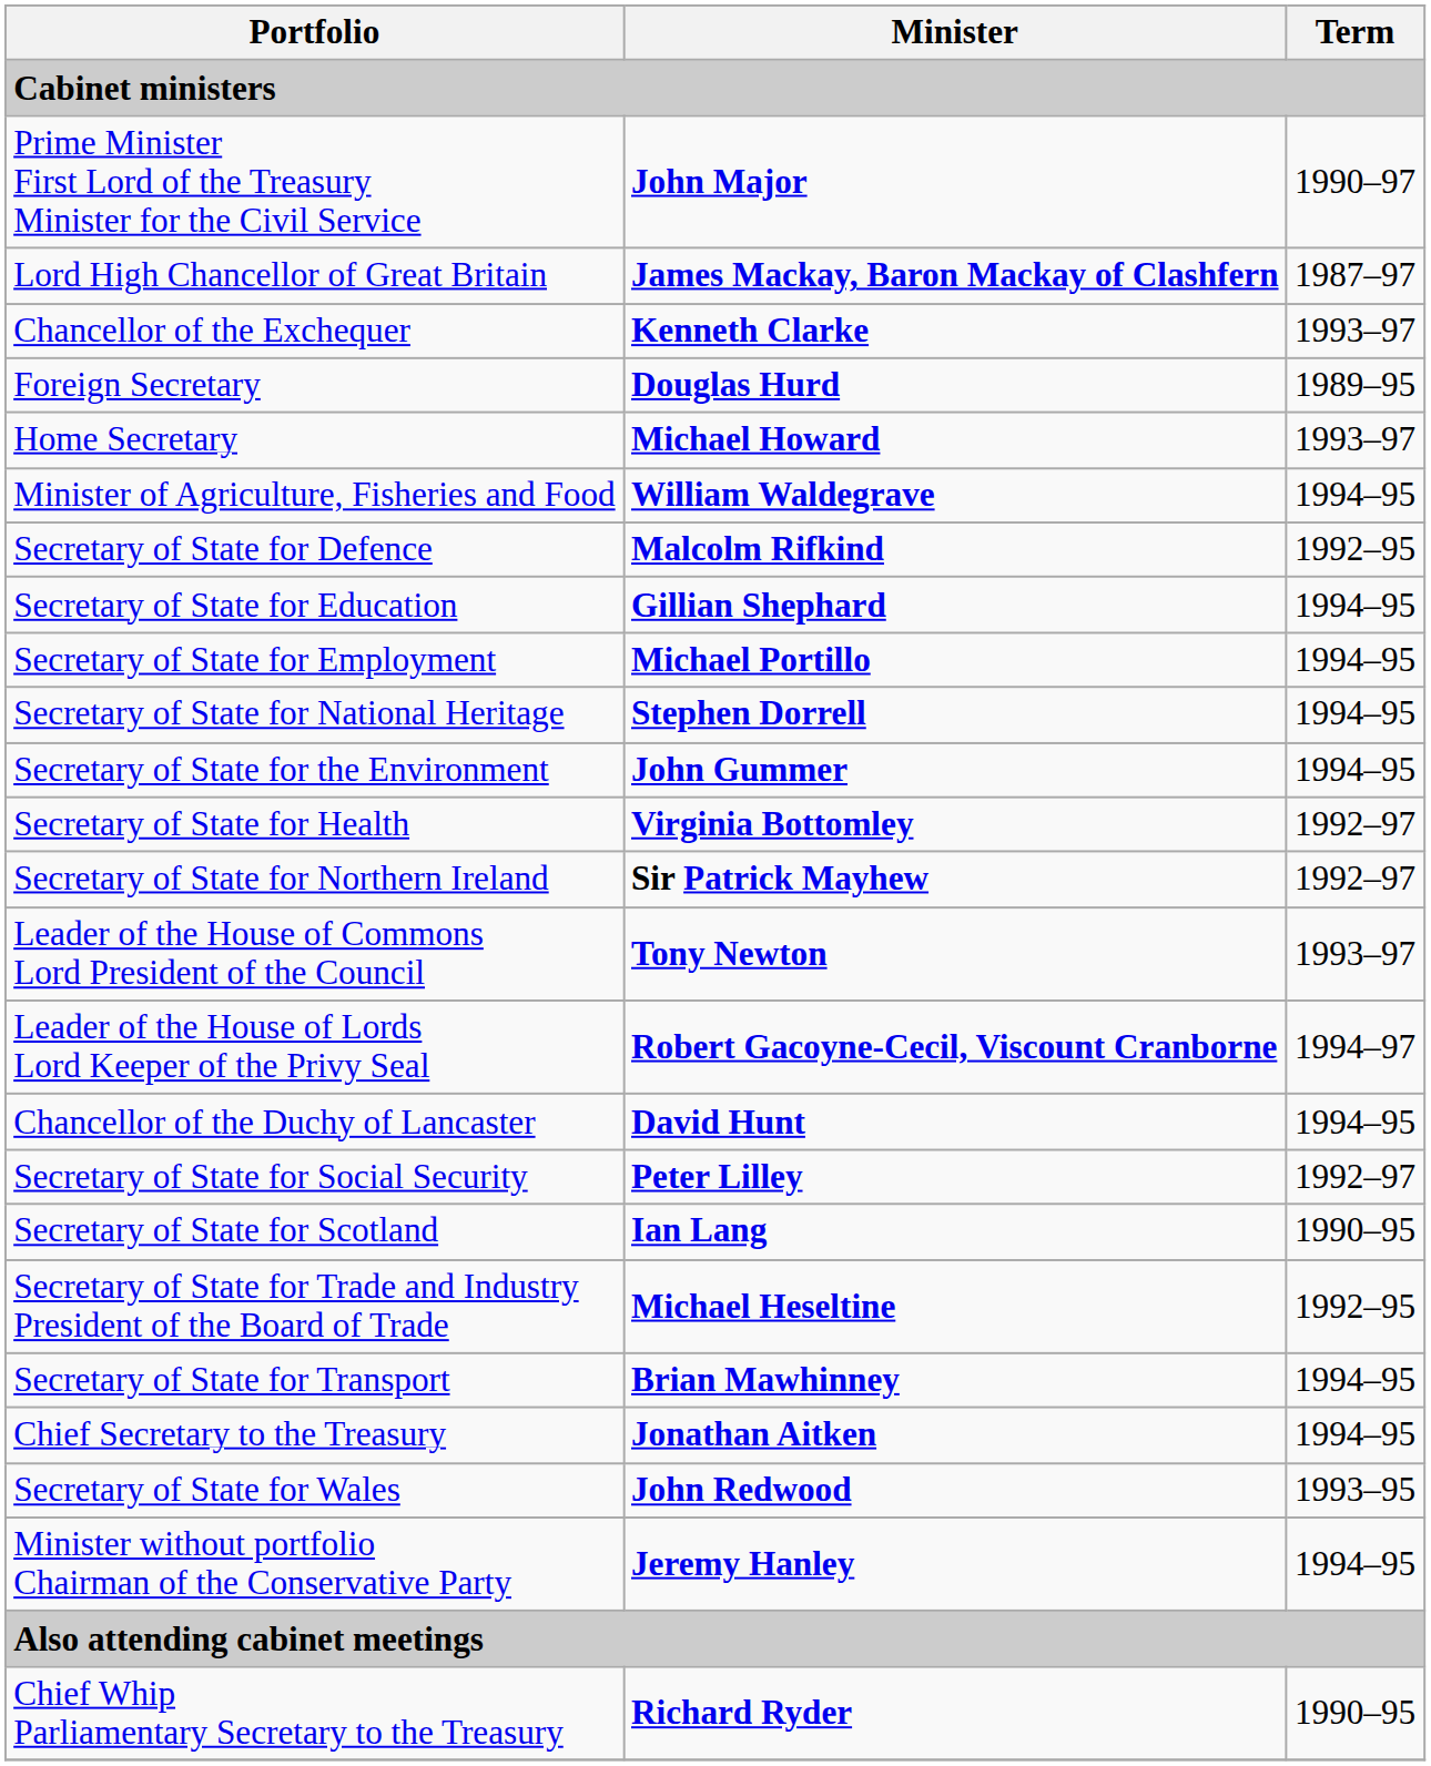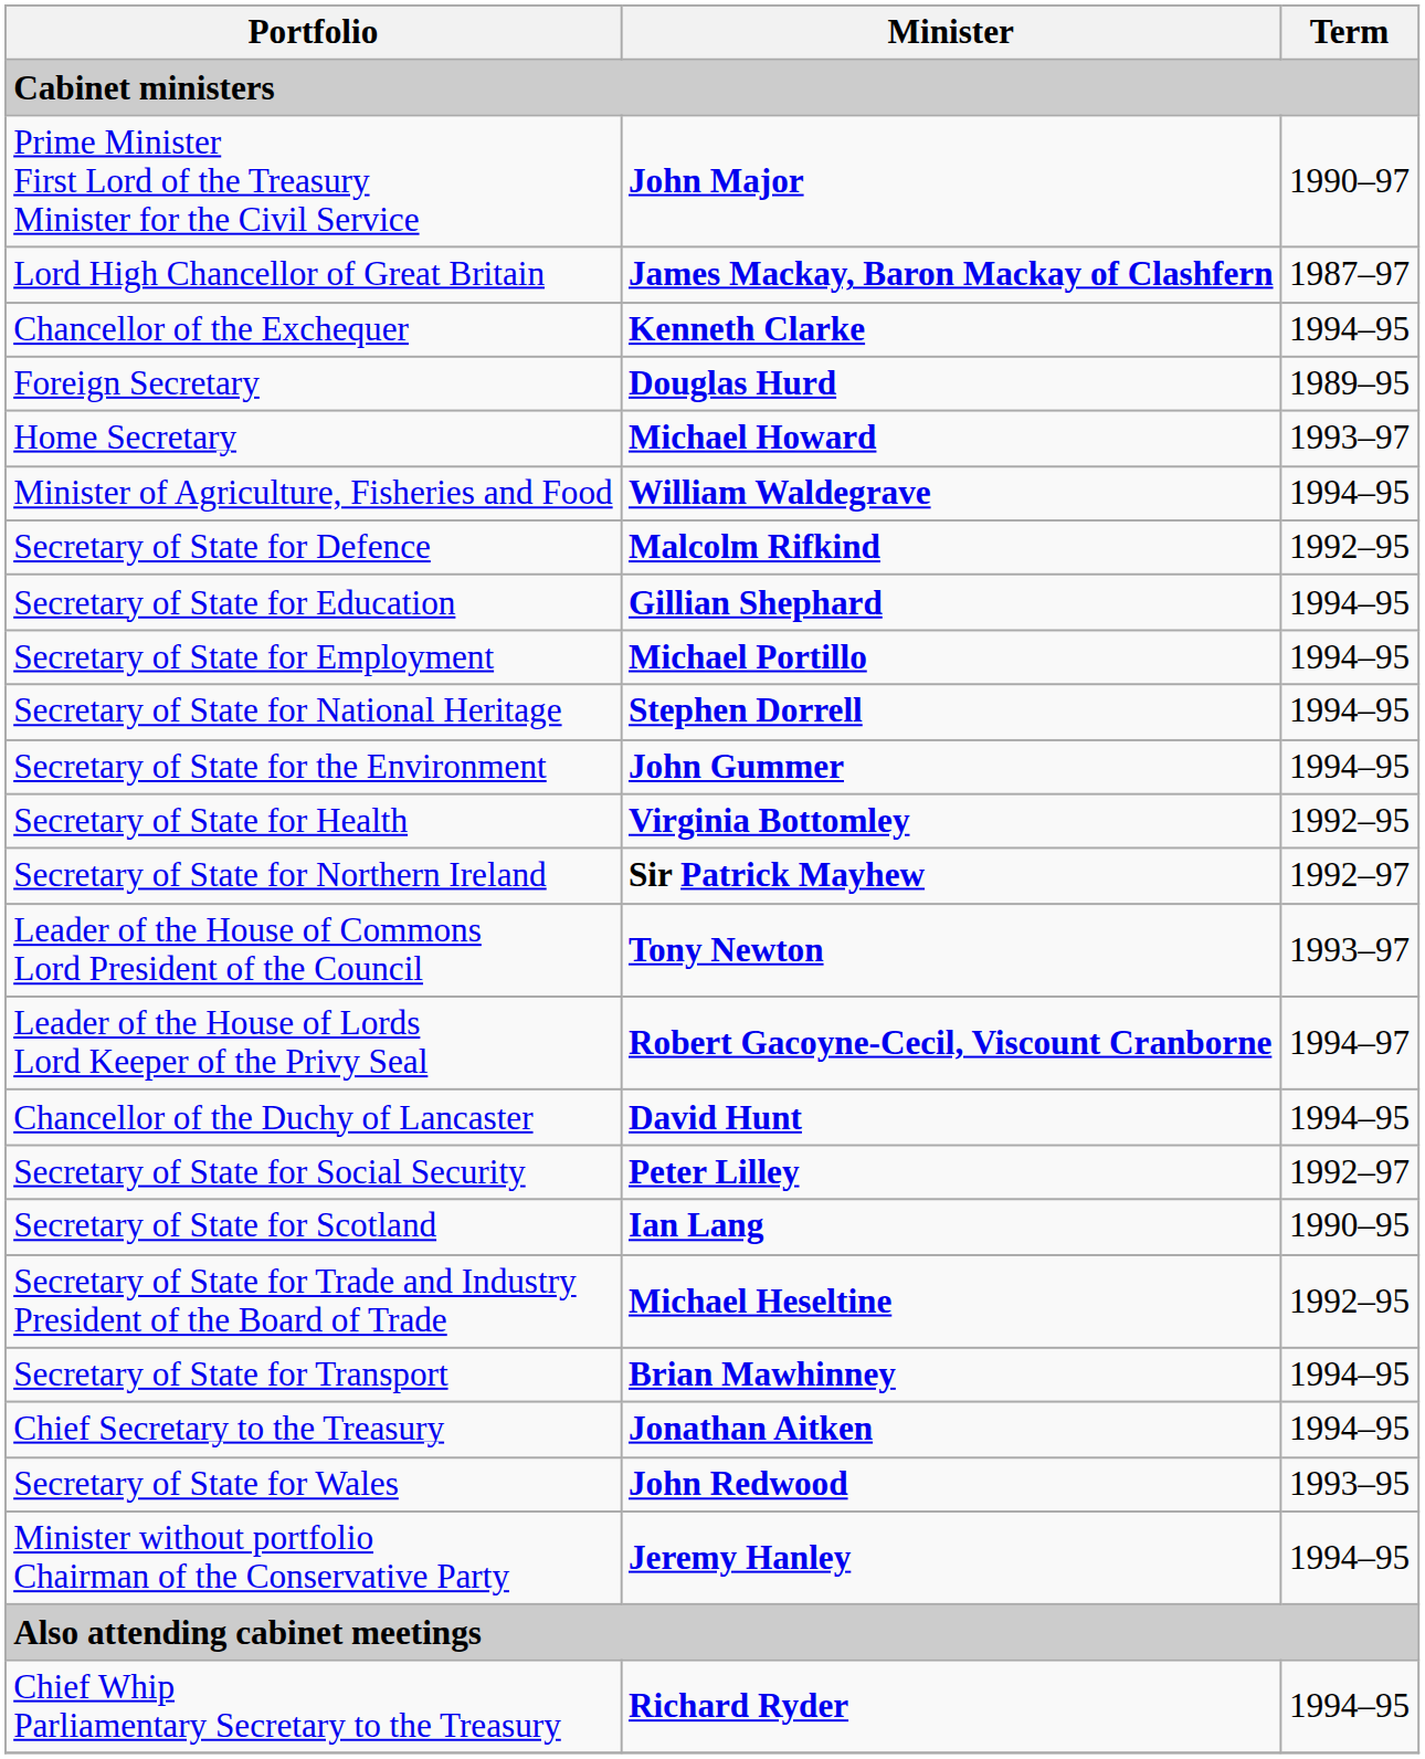 <table class="wikitable">
 <tr>
 <th>Portfolio</th>
 <th>Minister</th>
 <th>Term</th>
 </tr>
 <tr>
 <td style="background:#cccccc;" colspan="4"><strong>Cabinet ministers</strong></td>
 </tr>
 <tr>
 <td><a href='#'>Prime Minister</a><br><a href='#'>First Lord of the Treasury</a><br><a href='#'>Minister for the Civil Service</a></td>
 <td><strong><a href='#'>John Major</a></strong></td>
 <td>1990–97</td>
 </tr>
 <tr>
 <td><a href='#'>Lord High Chancellor of Great Britain</a></td>
 <td><strong><a href='#'>James Mackay, Baron Mackay of Clashfern</a></strong></td>
 <td>1987–97</td>
 </tr>
 <tr>
 <td><a href='#'>Chancellor of the Exchequer</a></td>
 <td><strong><a href='#'>Kenneth Clarke</a></strong></td>
-<td>1993–97</td>
+<td>1994–95</td>
 </tr>
 <tr>
 <td><a href='#'>Foreign Secretary</a></td>
 <td><strong><a href='#'>Douglas Hurd</a></strong></td>
 <td>1989–95</td>
 </tr>
 <tr>
 <td><a href='#'>Home Secretary</a></td>
 <td><strong><a href='#'>Michael Howard</a></strong></td>
 <td>1993–97</td>
 </tr>
 <tr>
 <td><a href='#'>Minister of Agriculture, Fisheries and Food</a></td>
 <td><strong><a href='#'>William Waldegrave</a></strong></td>
 <td>1994–95</td>
 </tr>
 <tr>
 <td><a href='#'>Secretary of State for Defence</a></td>
 <td><strong><a href='#'>Malcolm Rifkind</a></strong></td>
 <td>1992–95</td>
 </tr>
 <tr>
 <td><a href='#'>Secretary of State for Education</a></td>
 <td><strong><a href='#'>Gillian Shephard</a></strong></td>
 <td>1994–95</td>
 </tr>
 <tr>
 <td><a href='#'>Secretary of State for Employment</a></td>
 <td><strong><a href='#'>Michael Portillo</a></strong></td>
 <td>1994–95</td>
 </tr>
 <tr>
 <td><a href='#'>Secretary of State for National Heritage</a></td>
 <td><strong><a href='#'>Stephen Dorrell</a></strong></td>
 <td>1994–95</td>
 </tr>
 <tr>
 <td><a href='#'>Secretary of State for the Environment</a></td>
 <td><strong><a href='#'>John Gummer</a></strong></td>
 <td>1994–95</td>
 </tr>
 <tr>
 <td><a href='#'>Secretary of State for Health</a></td>
 <td><strong><a href='#'>Virginia Bottomley</a></strong></td>
-<td>1992–97</td>
+<td>1992–95</td>
 </tr>
 <tr>
 <td><a href='#'>Secretary of State for Northern Ireland</a></td>
 <td><strong>Sir <a href='#'>Patrick Mayhew</a></strong></td>
 <td>1992–97</td>
 </tr>
 <tr>
 <td><a href='#'>Leader of the House of Commons</a><br><a href='#'>Lord President of the Council</a></td>
 <td><strong><a href='#'>Tony Newton</a></strong></td>
 <td>1993–97</td>
 </tr>
 <tr>
 <td><a href='#'>Leader of the House of Lords</a><br><a href='#'>Lord Keeper of the Privy Seal</a></td>
 <td><strong><a href='#'>Robert Gacoyne-Cecil, Viscount Cranborne</a></strong></td>
 <td>1994–97</td>
 </tr>
 <tr>
 <td><a href='#'>Chancellor of the Duchy of Lancaster</a></td>
 <td><strong><a href='#'>David Hunt</a></strong></td>
 <td>1994–95</td>
 </tr>
 <tr>
 <td><a href='#'>Secretary of State for Social Security</a></td>
 <td><strong><a href='#'>Peter Lilley</a></strong></td>
 <td>1992–97</td>
 </tr>
 <tr>
 <td><a href='#'>Secretary of State for Scotland</a></td>
 <td><strong><a href='#'>Ian Lang</a></strong></td>
 <td>1990–95</td>
 </tr>
 <tr>
 <td><a href='#'>Secretary of State for Trade and Industry</a><br><a href='#'>President of the Board of Trade</a></td>
 <td><strong><a href='#'>Michael Heseltine</a></strong></td>
 <td>1992–95</td>
 </tr>
 <tr>
 <td><a href='#'>Secretary of State for Transport</a></td>
 <td><strong><a href='#'>Brian Mawhinney</a></strong></td>
 <td>1994–95</td>
 </tr>
 <tr>
 <td><a href='#'>Chief Secretary to the Treasury</a></td>
 <td><strong><a href='#'>Jonathan Aitken</a></strong></td>
 <td>1994–95</td>
 </tr>
 <tr>
 <td><a href='#'>Secretary of State for Wales</a></td>
 <td><strong><a href='#'>John Redwood</a></strong></td>
 <td>1993–95</td>
 </tr>
 <tr>
 <td><a href='#'>Minister without portfolio</a><br><a href='#'>Chairman of the Conservative Party</a></td>
 <td><strong><a href='#'>Jeremy Hanley</a></strong></td>
 <td>1994–95</td>
 </tr>
 <tr>
 <td style="background:#cccccc;" colspan="4"><strong>Also attending cabinet meetings</strong></td>
 </tr>
 <tr>
 <td><a href='#'>Chief Whip</a><br><a href='#'>Parliamentary Secretary to the Treasury</a></td>
 <td><strong><a href='#'>Richard Ryder</a></strong></td>
-<td>1990–95</td>
+<td>1994–95</td>
 </tr>
 <tr>
 </tr>
 </table>
